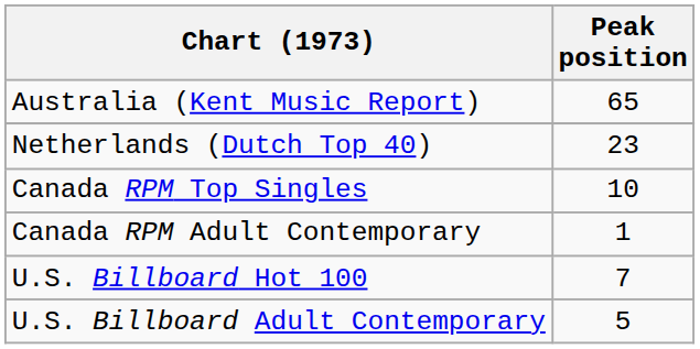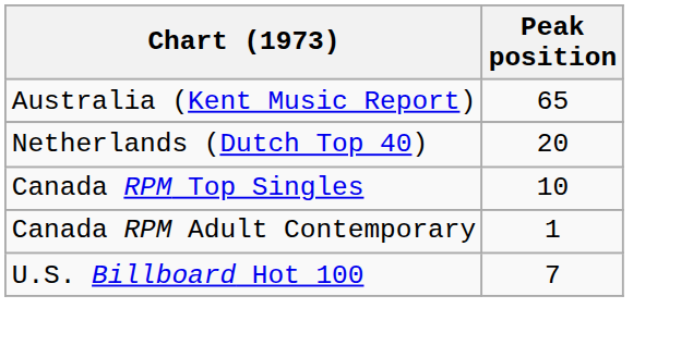 <table class="wikitable sortable">
 <tr>
 <th>Chart (1973)</th>
 <th>Peak<br>position</th>
 </tr>
 <tr>
 <td>Australia (<a href='#'>Kent Music Report</a>)</td>
 <td align="center">65</td>
 </tr>
 <tr>
 </tr>
 <tr>
 <td>Netherlands (<a href='#'>Dutch Top 40</a>)</td>
-<td align="center">23</td>
+<td align="center">20</td>
 </tr>
 <tr>
 <td>Canada <a href='#'><em>RPM</em> Top Singles</a></td>
 <td align="center">10</td>
 </tr>
 <tr>
 <td>Canada <em>RPM</em> Adult Contemporary</td>
 <td align="center">1</td>
 </tr>
 <tr>
 <td>U.S. <a href='#'><em>Billboard</em> Hot 100</a></td>
 <td align="center">7</td>
 </tr>
-<tr>
-<td>U.S. <em>Billboard</em> <a href='#'>Adult Contemporary</a></td>
-<td align="center">5</td>
-</tr>
 </table>
